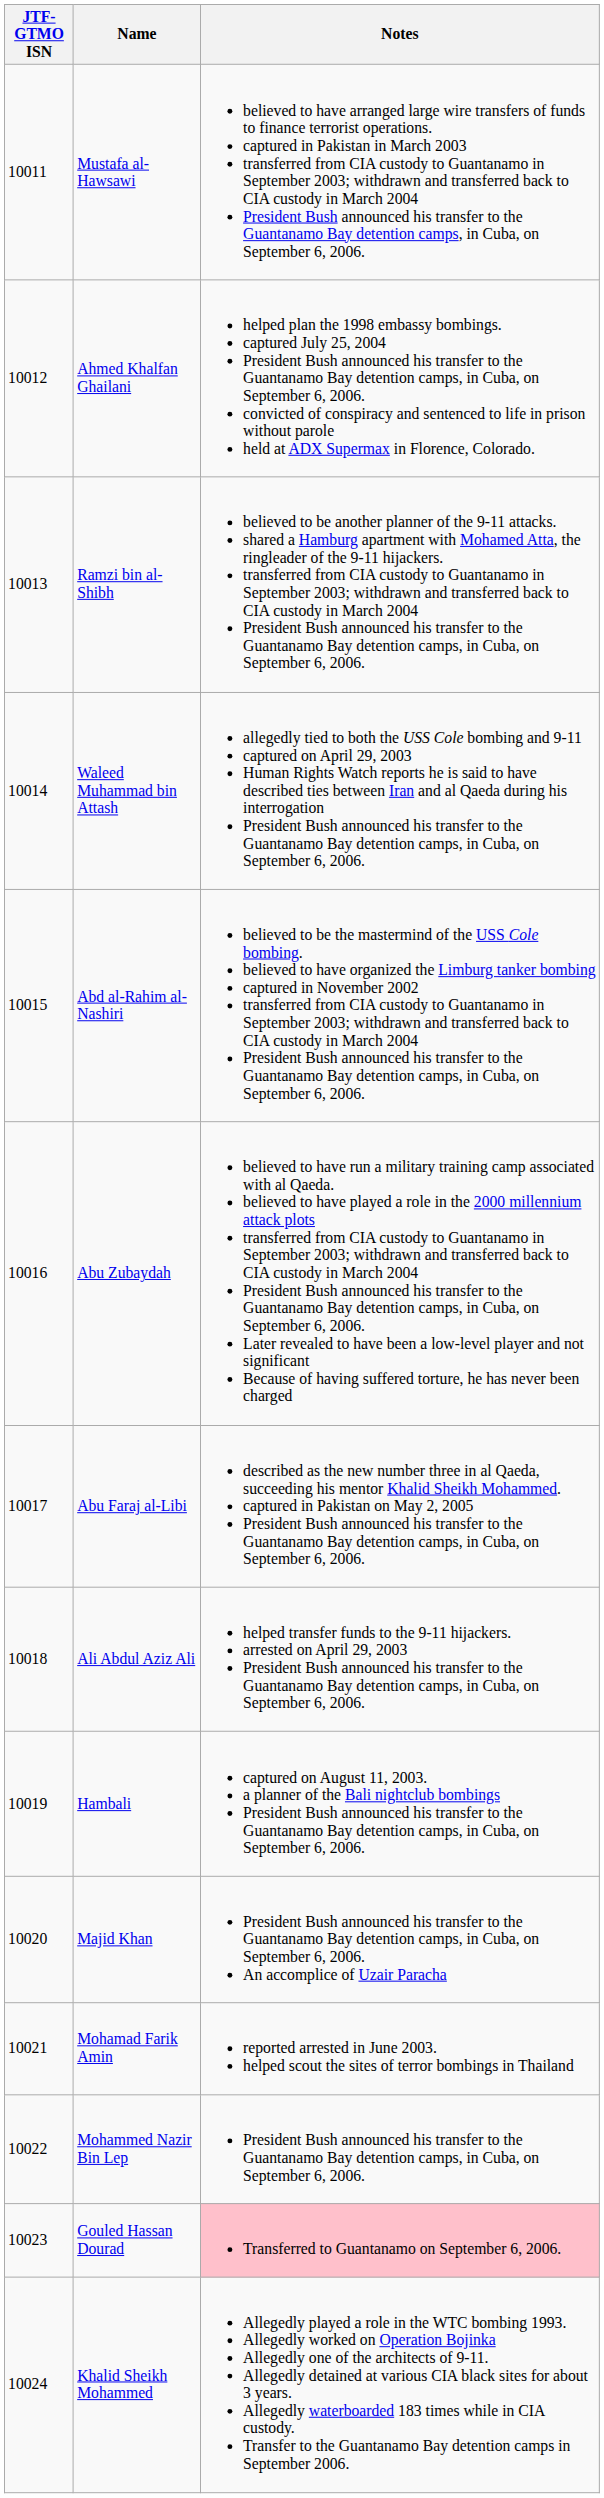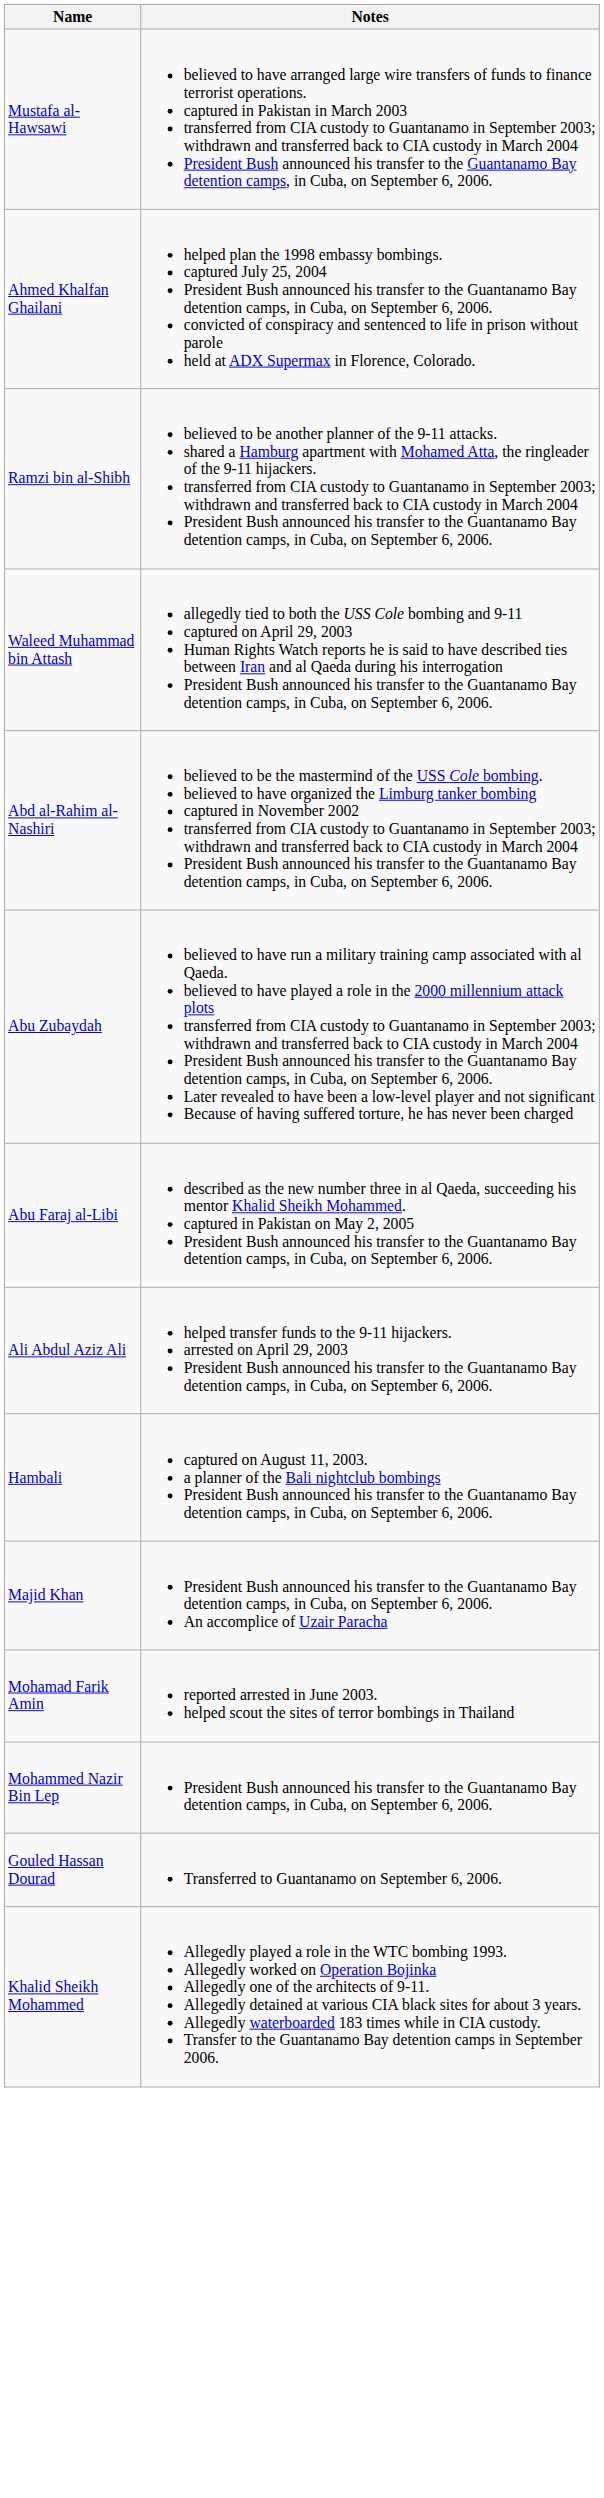 <table class="wikitable">
 <tr>
-<th><a href='#'>JTF-GTMO</a><br>ISN</th>
 <th>Name</th>
 <th>Notes</th>
 </tr>
 <tr>
-<td>10011</td>
 <td><a href='#'>Mustafa al-Hawsawi</a></td>
 <td><br><ul><li>believed to have arranged large wire transfers of funds to finance terrorist operations.</li><li>captured in Pakistan in March 2003</li><li>transferred from CIA custody to Guantanamo in September 2003; withdrawn and transferred back to CIA custody in March 2004</li><li><a href='#'>President Bush</a> announced his transfer to the <a href='#'>Guantanamo Bay detention camps</a>, in Cuba, on September 6, 2006.</li></ul></td>
 </tr>
 <tr>
-<td>10012</td>
 <td><a href='#'>Ahmed Khalfan Ghailani</a></td>
 <td><br><ul><li>helped plan the 1998 embassy bombings.</li><li>captured July 25, 2004</li><li>President Bush announced his transfer to the Guantanamo Bay detention camps, in Cuba, on September 6, 2006.</li><li>convicted of conspiracy and sentenced to life in prison without parole</li><li>held at <a href='#'>ADX Supermax</a> in Florence, Colorado.</li></ul></td>
 </tr>
 <tr>
-<td>10013</td>
 <td><a href='#'>Ramzi bin al-Shibh</a></td>
 <td><br><ul><li>believed to be another planner of the 9-11 attacks.</li><li>shared a <a href='#'>Hamburg</a> apartment with <a href='#'>Mohamed Atta</a>, the ringleader of the 9-11 hijackers.</li><li>transferred from CIA custody to Guantanamo in September 2003; withdrawn and transferred back to CIA custody in March 2004</li><li>President Bush announced his transfer to the Guantanamo Bay detention camps, in Cuba, on September 6, 2006.</li></ul></td>
 </tr>
 <tr>
-<td>10014</td>
 <td><a href='#'>Waleed Muhammad bin Attash</a></td>
 <td><br><ul><li>allegedly tied to both the <em>USS Cole</em> bombing and 9-11</li><li>captured on April 29, 2003</li><li>Human Rights Watch reports he is said to have described ties between <a href='#'>Iran</a> and al Qaeda during his interrogation</li><li>President Bush announced his transfer to the Guantanamo Bay detention camps, in Cuba, on September 6, 2006.</li></ul></td>
 </tr>
 <tr>
-<td>10015</td>
 <td><a href='#'>Abd al-Rahim al-Nashiri</a></td>
 <td><br><ul><li>believed to be the mastermind of the <a href='#'>USS <em>Cole</em> bombing</a>.</li><li>believed to have organized the <a href='#'>Limburg tanker bombing</a></li><li>captured in November 2002</li><li>transferred from CIA custody to Guantanamo in September 2003; withdrawn and transferred back to CIA custody in March 2004</li><li>President Bush announced his transfer to the Guantanamo Bay detention camps, in Cuba, on September 6, 2006.</li></ul></td>
 </tr>
 <tr>
-<td>10016</td>
 <td><a href='#'>Abu Zubaydah</a></td>
 <td><br><ul><li>believed to have run a military training camp associated with al Qaeda.</li><li>believed to have played a role in the <a href='#'>2000 millennium attack plots</a></li><li>transferred from CIA custody to Guantanamo in September 2003; withdrawn and transferred back to CIA custody in March 2004</li><li>President Bush announced his transfer to the Guantanamo Bay detention camps, in Cuba, on September 6, 2006.</li><li>Later revealed to have been a low-level player and not significant</li><li>Because of having suffered torture, he has never been charged</li></ul></td>
 </tr>
 <tr>
-<td>10017</td>
 <td><a href='#'>Abu Faraj al-Libi</a></td>
 <td><br><ul><li>described as the new number three in al Qaeda, succeeding his mentor <a href='#'>Khalid Sheikh Mohammed</a>.</li><li>captured in Pakistan on May 2, 2005</li><li>President Bush announced his transfer to the Guantanamo Bay detention camps, in Cuba, on September 6, 2006.</li></ul></td>
 </tr>
 <tr>
-<td>10018</td>
 <td><a href='#'>Ali Abdul Aziz Ali</a></td>
 <td><br><ul><li>helped transfer funds to the 9-11 hijackers.</li><li>arrested on April 29, 2003</li><li>President Bush announced his transfer to the Guantanamo Bay detention camps, in Cuba, on September 6, 2006.</li></ul></td>
 </tr>
 <tr>
-<td>10019</td>
 <td><a href='#'>Hambali</a></td>
 <td><br><ul><li>captured on August 11, 2003.</li><li>a planner of the <a href='#'>Bali nightclub bombings</a></li><li>President Bush announced his transfer to the Guantanamo Bay detention camps, in Cuba, on September 6, 2006.</li></ul></td>
 </tr>
 <tr>
-<td>10020</td>
 <td><a href='#'>Majid Khan</a></td>
 <td><br><ul><li>President Bush announced his transfer to the Guantanamo Bay detention camps, in Cuba, on September 6, 2006.</li><li>An accomplice of <a href='#'>Uzair Paracha</a></li></ul></td>
 </tr>
 <tr>
-<td>10021</td>
 <td><a href='#'>Mohamad Farik Amin</a></td>
 <td><br><ul><li>reported arrested in June 2003.</li><li>helped scout the sites of terror bombings in Thailand</li></ul></td>
 </tr>
 <tr>
-<td>10022</td>
 <td><a href='#'>Mohammed Nazir Bin Lep</a></td>
 <td><br><ul><li>President Bush announced his transfer to the Guantanamo Bay detention camps, in Cuba, on September 6, 2006.</li></ul></td>
 </tr>
 <tr>
-<td>10023</td>
 <td><a href='#'>Gouled Hassan Dourad</a></td>
-<td style="background: pink;"><br><ul><li>Transferred to Guantanamo on September 6, 2006.</li></ul></td>
+<td><br><ul><li>Transferred to Guantanamo on September 6, 2006.</li></ul></td>
 </tr>
 <tr>
-<td>10024</td>
 <td><a href='#'>Khalid Sheikh Mohammed</a></td>
 <td><br><ul><li>Allegedly played a role in the WTC bombing 1993.</li><li>Allegedly worked on <a href='#'>Operation Bojinka</a></li><li>Allegedly one of the architects of 9-11.</li><li>Allegedly detained at various CIA black sites for about 3 years.</li><li>Allegedly <a href='#'>waterboarded</a> 183 times while in CIA custody.</li><li>Transfer to the Guantanamo Bay detention camps in September 2006.</li></ul></td>
 </tr>
 </table>
